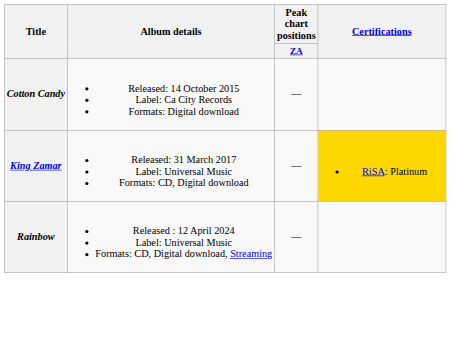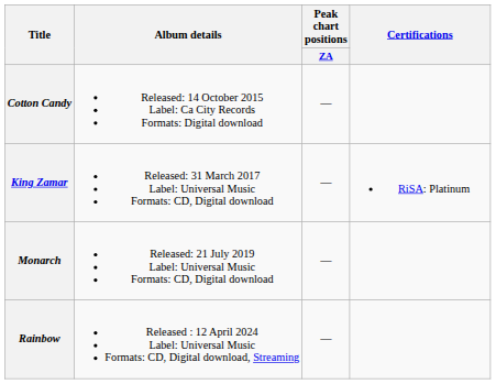 <table class="wikitable" style="text-align:center;">
 <tr>
 <th scope="col" rowspan="2">Title</th>
 <th scope="col" rowspan="2">Album details</th>
 <th scope="col" colspan="1">Peak chart positions</th>
 <th scope="col" rowspan="2" style="width:12em;"><a href='#'>Certifications</a></th>
 </tr>
 <tr>
 <th scope="col" style="width:3em;font-size:90%;"><a href='#'>ZA</a><br></th>
 </tr>
 <tr>
 <th scope="row"><em>Cotton Candy</em> </th>
 <td><br><ul><li>Released: 14 October 2015</li><li>Label: Ca City Records</li><li>Formats: Digital download</li></ul></td>
 <td>—</td>
 <td></td>
 </tr>
 <tr>
 <th scope="row"><em><a href='#'>King Zamar</a></em></th>
 <td><br><ul><li>Released: 31 March 2017</li><li>Label: Universal Music</li><li>Formats: CD, Digital download</li></ul></td>
 <td>—</td>
-<td style="background: gold;"><br><ul><li><a href='#'>RiSA</a>: Platinum</li></ul></td>
+<td><br><ul><li><a href='#'>RiSA</a>: Platinum</li></ul></td>
+</tr>
+<tr>
+<th scope="row"><em>Monarch</em></th>
+<td><br><ul><li>Released: 21 July 2019</li><li>Label: Universal Music</li><li>Formats: CD, Digital download</li></ul></td>
+<td>—</td>
+<td></td>
 </tr>
 <tr>
 <th scope="row"><em>Rainbow</em></th>
 <td><br><ul><li>Released : 12 April 2024</li><li>Label: Universal Music</li><li>Formats: CD, Digital download, <a href='#'>Streaming</a></li></ul></td>
 <td>—</td>
 <td></td>
 </tr>
 </table>
